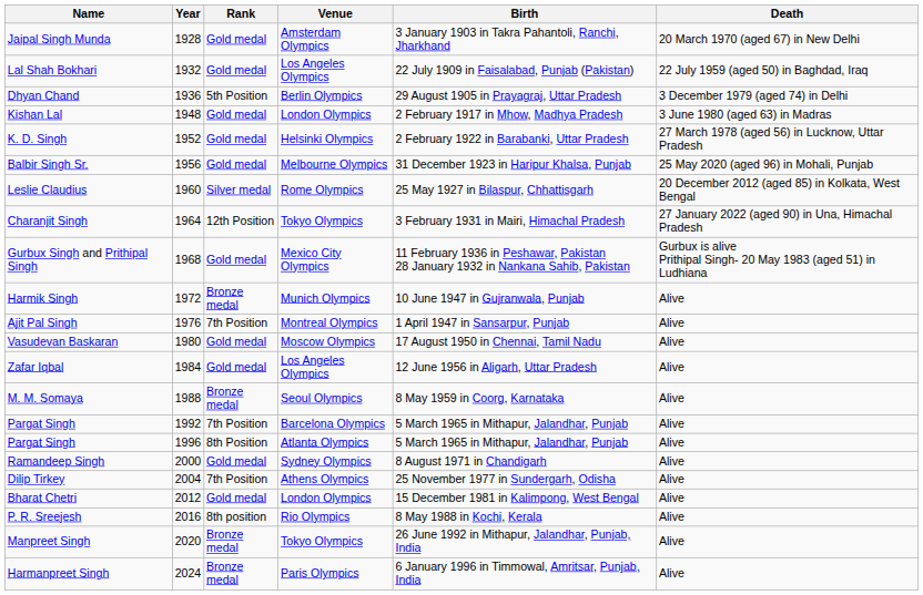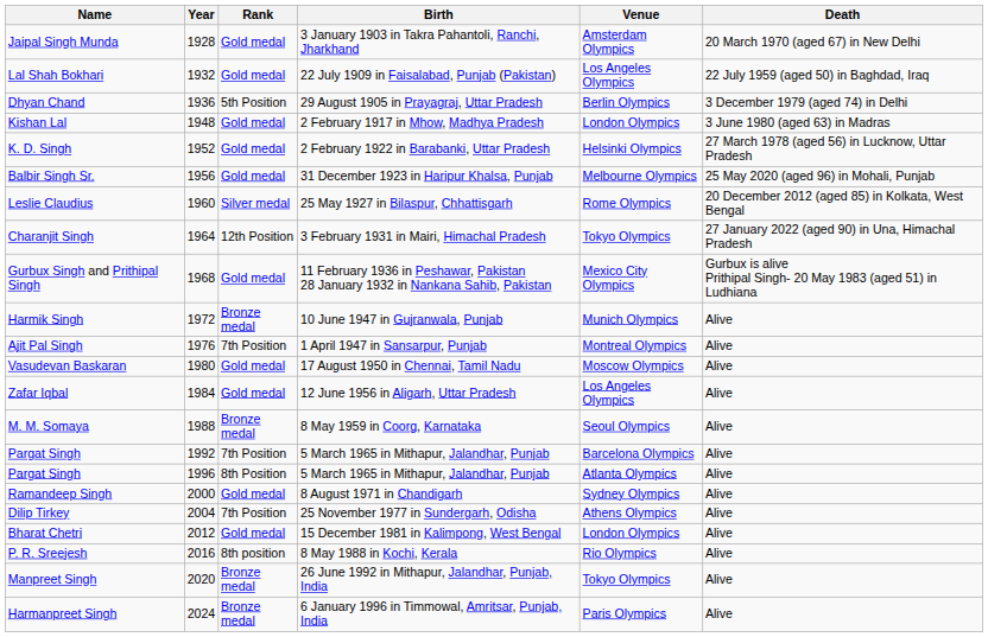 <table class="wikitable">
 <tr>
 <th>Name</th>
 <th>Year</th>
 <th>Rank</th>
+<th>Birth</th>
 <th>Venue</th>
-<th>Birth</th>
 <th>Death</th>
 </tr>
 <tr>
 <td><a href='#'>Jaipal Singh Munda</a></td>
 <td>1928</td>
 <td><a href='#'>Gold medal</a></td>
+<td>3 January 1903 in Takra Pahantoli, <a href='#'>Ranchi</a>, <a href='#'>Jharkhand</a></td>
 <td><a href='#'>Amsterdam Olympics</a></td>
-<td>3 January 1903 in Takra Pahantoli, <a href='#'>Ranchi</a>, <a href='#'>Jharkhand</a></td>
 <td>20 March 1970 (aged 67) in New Delhi</td>
 </tr>
 <tr>
 <td><a href='#'>Lal Shah Bokhari</a></td>
 <td>1932</td>
 <td><a href='#'>Gold medal</a></td>
+<td>22 July 1909 in <a href='#'>Faisalabad</a>, <a href='#'>Punjab</a> (<a href='#'>Pakistan</a>)</td>
 <td><a href='#'>Los Angeles Olympics</a></td>
-<td>22 July 1909 in <a href='#'>Faisalabad</a>, <a href='#'>Punjab</a> (<a href='#'>Pakistan</a>)</td>
 <td>22 July 1959 (aged 50) in Baghdad, Iraq</td>
 </tr>
 <tr>
 <td><a href='#'>Dhyan Chand</a></td>
 <td>1936</td>
 <td>5th Position</td>
+<td>29 August 1905 in <a href='#'>Prayagraj</a>, <a href='#'>Uttar Pradesh</a></td>
 <td><a href='#'>Berlin Olympics</a></td>
-<td>29 August 1905 in <a href='#'>Prayagraj</a>, <a href='#'>Uttar Pradesh</a></td>
 <td>3 December 1979 (aged 74) in Delhi</td>
 </tr>
 <tr>
 <td><a href='#'>Kishan Lal</a></td>
 <td>1948</td>
 <td><a href='#'>Gold medal</a></td>
+<td>2 February 1917 in <a href='#'>Mhow</a>, <a href='#'>Madhya Pradesh</a></td>
 <td><a href='#'>London Olympics</a></td>
-<td>2 February 1917 in <a href='#'>Mhow</a>, <a href='#'>Madhya Pradesh</a></td>
 <td>3 June 1980 (aged 63) in Madras</td>
 </tr>
 <tr>
 <td><a href='#'>K. D. Singh</a></td>
 <td>1952</td>
 <td><a href='#'>Gold medal</a></td>
+<td>2 February 1922 in <a href='#'>Barabanki</a>, <a href='#'>Uttar Pradesh</a></td>
 <td><a href='#'>Helsinki Olympics</a></td>
-<td>2 February 1922 in <a href='#'>Barabanki</a>, <a href='#'>Uttar Pradesh</a></td>
 <td>27 March 1978 (aged 56) in Lucknow, Uttar Pradesh</td>
 </tr>
 <tr>
 <td><a href='#'>Balbir Singh Sr.</a></td>
 <td>1956</td>
 <td><a href='#'>Gold medal</a></td>
+<td>31 December 1923 in <a href='#'>Haripur Khalsa</a>, <a href='#'>Punjab</a></td>
 <td><a href='#'>Melbourne Olympics</a></td>
-<td>31 December 1923 in <a href='#'>Haripur Khalsa</a>, <a href='#'>Punjab</a></td>
 <td>25 May 2020 (aged 96) in Mohali, Punjab</td>
 </tr>
 <tr>
 <td><a href='#'>Leslie Claudius</a></td>
 <td>1960</td>
 <td><a href='#'>Silver medal</a></td>
+<td>25 May 1927 in <a href='#'>Bilaspur</a>, <a href='#'>Chhattisgarh</a></td>
 <td><a href='#'>Rome Olympics</a></td>
-<td>25 May 1927 in <a href='#'>Bilaspur</a>, <a href='#'>Chhattisgarh</a></td>
 <td>20 December 2012 (aged 85) in Kolkata, West Bengal</td>
 </tr>
 <tr>
 <td><a href='#'>Charanjit Singh</a></td>
 <td>1964</td>
 <td>12th Position</td>
+<td>3 February 1931 in Mairi, <a href='#'>Himachal Pradesh</a></td>
 <td><a href='#'>Tokyo Olympics</a></td>
-<td>3 February 1931 in Mairi, <a href='#'>Himachal Pradesh</a></td>
 <td>27 January 2022 (aged 90) in Una, Himachal Pradesh</td>
 </tr>
 <tr>
 <td><a href='#'>Gurbux Singh</a> and <a href='#'>Prithipal Singh</a></td>
 <td>1968</td>
 <td><a href='#'>Gold medal</a></td>
+<td>11 February 1936 in <a href='#'>Peshawar</a>, <a href='#'>Pakistan</a><br>28 January 1932 in <a href='#'>Nankana Sahib</a>, <a href='#'>Pakistan</a></td>
 <td><a href='#'>Mexico City Olympics</a></td>
-<td>11 February 1936 in <a href='#'>Peshawar</a>, <a href='#'>Pakistan</a><br>28 January 1932 in <a href='#'>Nankana Sahib</a>, <a href='#'>Pakistan</a></td>
 <td>Gurbux is alive<br>Prithipal Singh- 20 May 1983 (aged 51) in Ludhiana</td>
 </tr>
 <tr>
 <td><a href='#'>Harmik Singh</a></td>
 <td>1972</td>
 <td><a href='#'>Bronze medal</a></td>
+<td>10 June 1947 in <a href='#'>Gujranwala</a>, <a href='#'>Punjab</a></td>
 <td><a href='#'>Munich Olympics</a></td>
-<td>10 June 1947 in <a href='#'>Gujranwala</a>, <a href='#'>Punjab</a></td>
 <td>Alive</td>
 </tr>
 <tr>
 <td><a href='#'>Ajit Pal Singh</a></td>
 <td>1976</td>
 <td>7th Position</td>
+<td>1 April 1947 in <a href='#'>Sansarpur</a>, <a href='#'>Punjab</a></td>
 <td><a href='#'>Montreal Olympics</a></td>
-<td>1 April 1947 in <a href='#'>Sansarpur</a>, <a href='#'>Punjab</a></td>
 <td>Alive</td>
 </tr>
 <tr>
 <td><a href='#'>Vasudevan Baskaran</a></td>
 <td>1980</td>
 <td><a href='#'>Gold medal</a></td>
+<td>17 August 1950 in <a href='#'>Chennai</a>, <a href='#'>Tamil Nadu</a></td>
 <td><a href='#'>Moscow Olympics</a></td>
-<td>17 August 1950 in <a href='#'>Chennai</a>, <a href='#'>Tamil Nadu</a></td>
 <td>Alive</td>
 </tr>
 <tr>
 <td><a href='#'>Zafar Iqbal</a></td>
 <td>1984</td>
 <td><a href='#'>Gold medal</a></td>
+<td>12 June 1956 in <a href='#'>Aligarh</a>, <a href='#'>Uttar Pradesh</a></td>
 <td><a href='#'>Los Angeles Olympics</a></td>
-<td>12 June 1956 in <a href='#'>Aligarh</a>, <a href='#'>Uttar Pradesh</a></td>
 <td>Alive</td>
 </tr>
 <tr>
 <td><a href='#'>M. M. Somaya</a></td>
 <td>1988</td>
 <td><a href='#'>Bronze medal</a></td>
+<td>8 May 1959 in <a href='#'>Coorg</a>, <a href='#'>Karnataka</a></td>
 <td><a href='#'>Seoul Olympics</a></td>
-<td>8 May 1959 in <a href='#'>Coorg</a>, <a href='#'>Karnataka</a></td>
 <td>Alive</td>
 </tr>
 <tr>
 <td><a href='#'>Pargat Singh</a></td>
 <td>1992</td>
 <td>7th Position</td>
+<td>5 March 1965 in Mithapur, <a href='#'>Jalandhar</a>, <a href='#'>Punjab</a></td>
 <td><a href='#'>Barcelona Olympics</a></td>
-<td>5 March 1965 in Mithapur, <a href='#'>Jalandhar</a>, <a href='#'>Punjab</a></td>
 <td>Alive</td>
 </tr>
 <tr>
 <td><a href='#'>Pargat Singh</a></td>
 <td>1996</td>
 <td>8th Position</td>
+<td>5 March 1965 in Mithapur, <a href='#'>Jalandhar</a>, <a href='#'>Punjab</a></td>
 <td><a href='#'>Atlanta Olympics</a></td>
-<td>5 March 1965 in Mithapur, <a href='#'>Jalandhar</a>, <a href='#'>Punjab</a></td>
 <td>Alive</td>
 </tr>
 <tr>
 <td><a href='#'>Ramandeep Singh</a></td>
 <td>2000</td>
 <td><a href='#'>Gold medal</a></td>
+<td>8 August 1971 in <a href='#'>Chandigarh</a></td>
 <td><a href='#'>Sydney Olympics</a></td>
-<td>8 August 1971 in <a href='#'>Chandigarh</a></td>
 <td>Alive</td>
 </tr>
 <tr>
 <td><a href='#'>Dilip Tirkey</a></td>
 <td>2004</td>
 <td>7th Position</td>
+<td>25 November 1977 in <a href='#'>Sundergarh</a>, <a href='#'>Odisha</a></td>
 <td><a href='#'>Athens Olympics</a></td>
-<td>25 November 1977 in <a href='#'>Sundergarh</a>, <a href='#'>Odisha</a></td>
 <td>Alive</td>
 </tr>
 <tr>
 <td><a href='#'>Bharat Chetri</a></td>
 <td>2012</td>
 <td><a href='#'>Gold medal</a></td>
+<td>15 December 1981 in <a href='#'>Kalimpong</a>, <a href='#'>West Bengal</a></td>
 <td><a href='#'>London Olympics</a></td>
-<td>15 December 1981 in <a href='#'>Kalimpong</a>, <a href='#'>West Bengal</a></td>
 <td>Alive</td>
 </tr>
 <tr>
 <td><a href='#'>P. R. Sreejesh</a></td>
 <td>2016</td>
 <td>8th position</td>
+<td>8 May 1988 in <a href='#'>Kochi</a>, <a href='#'>Kerala</a></td>
 <td><a href='#'>Rio Olympics</a></td>
-<td>8 May 1988 in <a href='#'>Kochi</a>, <a href='#'>Kerala</a></td>
 <td>Alive</td>
 </tr>
 <tr>
 <td><a href='#'> Manpreet Singh</a></td>
 <td>2020</td>
 <td><a href='#'>Bronze medal</a></td>
+<td>26 June 1992 in Mithapur, <a href='#'>Jalandhar</a>, <a href='#'>Punjab, India</a></td>
 <td><a href='#'>Tokyo Olympics</a></td>
-<td>26 June 1992 in Mithapur, <a href='#'>Jalandhar</a>, <a href='#'>Punjab, India</a></td>
 <td>Alive</td>
 </tr>
 <tr>
 <td><a href='#'>Harmanpreet Singh</a></td>
 <td>2024</td>
 <td><a href='#'>Bronze medal</a></td>
+<td>6 January 1996 in Timmowal, <a href='#'>Amritsar</a>, <a href='#'>Punjab, India</a></td>
 <td><a href='#'>Paris Olympics</a></td>
-<td>6 January 1996 in Timmowal, <a href='#'>Amritsar</a>, <a href='#'>Punjab, India</a></td>
 <td>Alive</td>
 </tr>
 </table>
